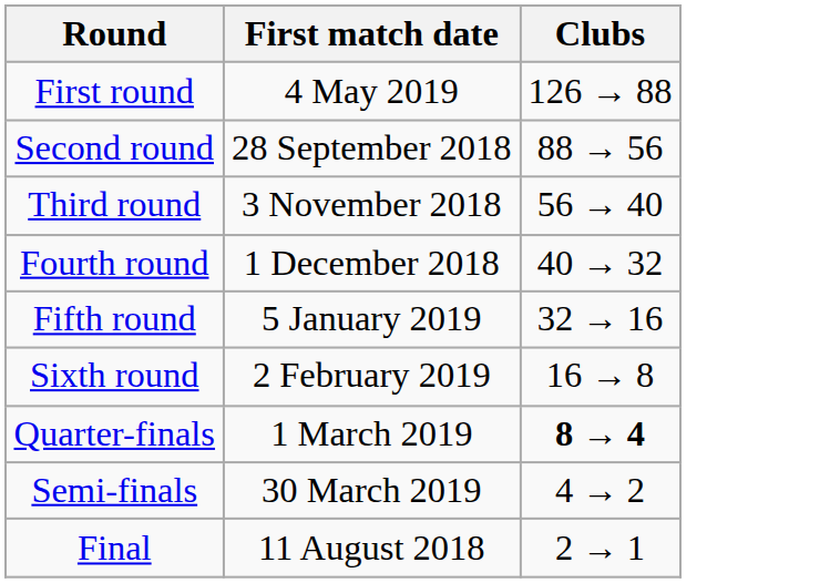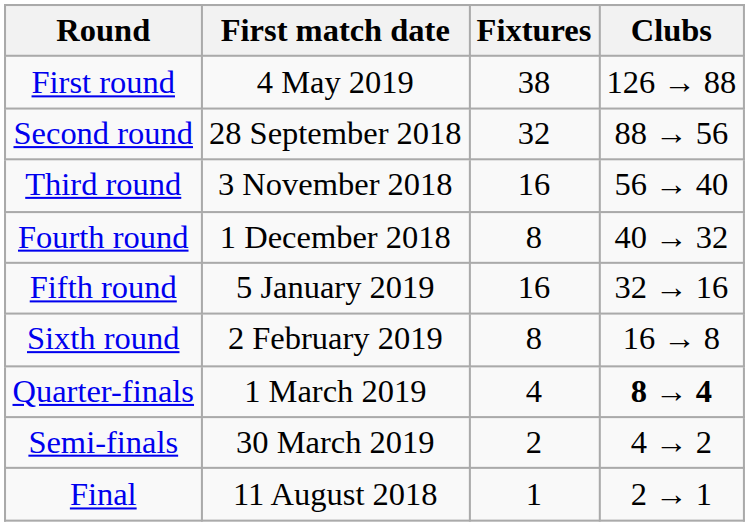 <table class="wikitable" style="text-align: center">
 <tr>
 <th>Round</th>
 <th>First match date</th>
+<th>Fixtures</th>
 <th>Clubs</th>
 </tr>
 <tr>
 <td><a href='#'>First round</a></td>
 <td>4 May 2019</td>
+<td>38</td>
 <td>126 → 88</td>
 </tr>
 <tr>
 <td><a href='#'>Second round</a></td>
 <td>28 September 2018</td>
+<td>32</td>
 <td>88 → 56</td>
 </tr>
 <tr>
 <td><a href='#'>Third round</a></td>
 <td>3 November 2018</td>
+<td>16</td>
 <td>56 → 40</td>
 </tr>
 <tr>
 <td><a href='#'>Fourth round</a></td>
 <td>1 December 2018</td>
+<td>8</td>
 <td>40 → 32</td>
 </tr>
 <tr>
 <td><a href='#'>Fifth round</a></td>
 <td>5 January 2019</td>
+<td>16</td>
 <td>32 → 16</td>
 </tr>
 <tr>
 <td><a href='#'>Sixth round</a></td>
 <td>2 February 2019</td>
+<td>8</td>
 <td>16 → 8</td>
 </tr>
 <tr>
 <td><a href='#'>Quarter-finals</a></td>
 <td>1 March 2019</td>
+<td>4</td>
 <td><strong>8 → 4</strong></td>
 </tr>
 <tr>
 <td><a href='#'>Semi-finals</a></td>
 <td>30 March 2019</td>
+<td>2</td>
 <td>4 → 2</td>
 </tr>
 <tr>
 <td><a href='#'>Final</a></td>
 <td>11 August 2018</td>
+<td>1</td>
 <td>2 → 1</td>
 </tr>
 </table>
